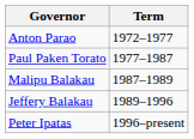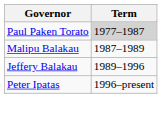 <table class="wikitable">
 <tr>
 <th><strong>Governor</strong></th>
 <th><strong>Term</strong></th>
 </tr>
 <tr>
-<td><a href='#'>Anton Parao</a></td>
-<td>1972–1977</td>
-</tr>
-<tr>
 <td><a href='#'>Paul Paken Torato</a></td>
-<td>1977–1987</td>
+<td style="background: lightgrey;">1977–1987</td>
 </tr>
 <tr>
 <td><a href='#'>Malipu Balakau</a></td>
 <td>1987–1989</td>
 </tr>
 <tr>
 <td><a href='#'>Jeffery Balakau</a></td>
 <td>1989–1996</td>
 </tr>
 <tr>
 <td><a href='#'>Peter Ipatas</a></td>
 <td>1996–present</td>
 </tr>
 </table>
